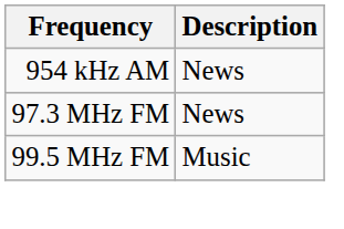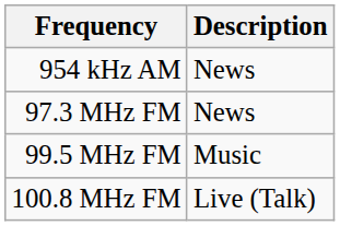 <table class="wikitable">
 <tr>
 <th>Frequency</th>
 <th>Description</th>
 </tr>
 <tr>
 <td style="text-align:right;">954 kHz AM</td>
 <td>News</td>
 </tr>
 <tr>
 <td style="text-align:right;">97.3 MHz FM</td>
 <td>News</td>
 </tr>
 <tr>
 <td style="text-align:right;">99.5 MHz FM</td>
 <td>Music</td>
 </tr>
+<tr>
+<td style="text-align:right;">100.8 MHz FM</td>
+<td>Live (Talk)</td>
+</tr>
 </table>
